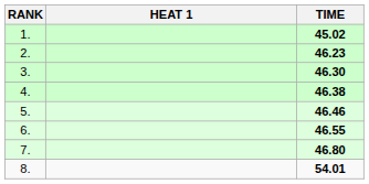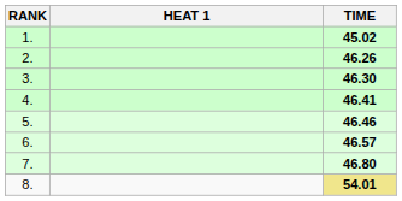 <table class="wikitable" style="border-collapse: collapse; font-size: 90%;">
 <tr>
 <th>RANK</th>
 <th style="width: 20em">HEAT 1</th>
 <th style="width: 5em">TIME</th>
 </tr>
 <tr style="background:#ccffcc;">
 <td align="center">1.</td>
 <td></td>
 <td align="center"><strong>45.02</strong></td>
 </tr>
 <tr style="background:#ccffcc;">
 <td align="center">2.</td>
 <td></td>
-<td align="center"><strong>46.23</strong></td>
+<td align="center"><strong>46.26</strong></td>
 </tr>
 <tr style="background:#ccffcc;">
 <td align="center">3.</td>
 <td></td>
 <td align="center"><strong>46.30</strong></td>
 </tr>
 <tr style="background:#ccffcc;">
 <td align="center">4.</td>
 <td></td>
-<td align="center"><strong>46.38</strong></td>
+<td align="center"><strong>46.41</strong></td>
 </tr>
 <tr style="background:#ddffdd;">
 <td align="center">5.</td>
 <td></td>
 <td align="center"><strong>46.46</strong></td>
 </tr>
 <tr style="background:#ddffdd;">
 <td align="center">6.</td>
 <td></td>
-<td align="center"><strong>46.55</strong></td>
+<td align="center"><strong>46.57</strong></td>
 </tr>
 <tr style="background:#ddffdd;">
 <td align="center">7.</td>
 <td></td>
 <td align="center"><strong>46.80</strong></td>
 </tr>
 <tr>
 <td align="center">8.</td>
 <td></td>
-<td align="center"><strong>54.01</strong></td>
+<td align="center" style="background: khaki;"><strong>54.01</strong></td>
 </tr>
 </table>
